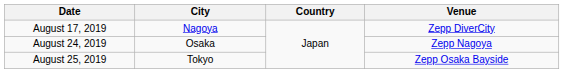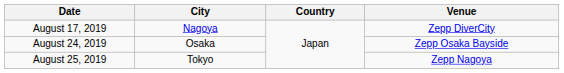 <table class="wikitable" style="text-align:center;">
 <tr>
 <th width="200">Date</th>
 <th width="200">City</th>
 <th width="150">Country</th>
 <th width="300">Venue</th>
 </tr>
 <tr>
 <td>August 17, 2019</td>
 <td><a href='#'>Nagoya</a></td>
 <td rowspan="3">Japan</td>
 <td><a href='#'>Zepp DiverCity</a></td>
 </tr>
 <tr>
 <td>August 24, 2019</td>
 <td>Osaka</td>
-<td><a href='#'>Zepp Nagoya</a></td>
+<td><a href='#'>Zepp Osaka Bayside</a></td>
 </tr>
 <tr>
 <td>August 25, 2019</td>
 <td>Tokyo</td>
-<td><a href='#'>Zepp Osaka Bayside</a></td>
+<td><a href='#'>Zepp Nagoya</a></td>
 </tr>
 </table>
